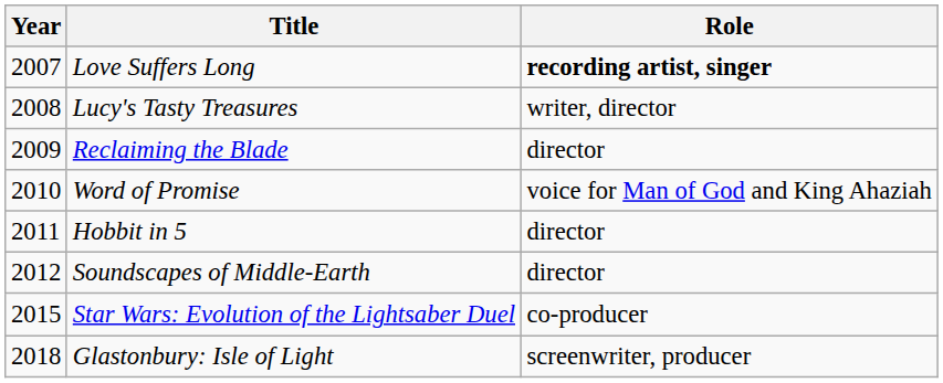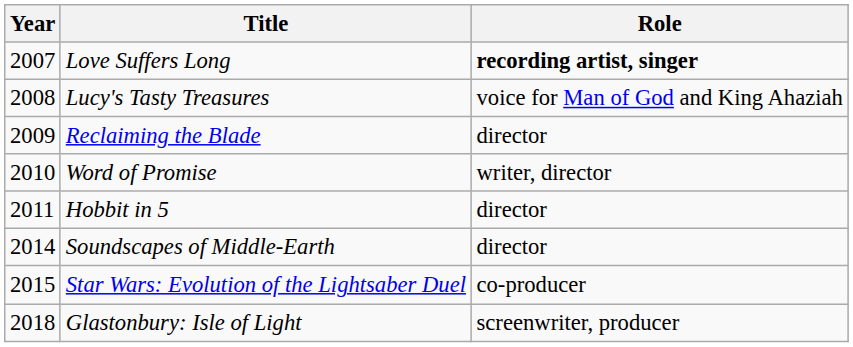 <table class="wikitable" style="font-size: 95%;">
 <tr>
 <th>Year</th>
 <th>Title</th>
 <th>Role</th>
 </tr>
 <tr>
 <td>2007</td>
 <td><em>Love Suffers Long</em></td>
 <td><strong>recording artist, singer</strong></td>
 </tr>
 <tr>
 <td>2008</td>
 <td><em>Lucy's Tasty Treasures</em></td>
-<td>writer, director</td>
+<td>voice for <a href='#'>Man of God</a> and King Ahaziah</td>
 </tr>
 <tr>
 <td>2009</td>
 <td><em><a href='#'>Reclaiming the Blade</a></em></td>
 <td>director</td>
 </tr>
 <tr>
 <td>2010</td>
 <td><em>Word of Promise</em></td>
-<td>voice for <a href='#'>Man of God</a> and King Ahaziah</td>
+<td>writer, director</td>
 </tr>
 <tr>
 <td>2011</td>
 <td><em>Hobbit in 5</em></td>
 <td>director</td>
 </tr>
 <tr>
-<td>2012</td>
+<td>2014</td>
 <td><em>Soundscapes of Middle-Earth</em></td>
 <td>director</td>
 </tr>
 <tr>
 <td>2015</td>
 <td><em><a href='#'>Star Wars: Evolution of the Lightsaber Duel</a></em></td>
 <td>co-producer</td>
 </tr>
 <tr>
 <td>2018</td>
 <td><em>Glastonbury: Isle of Light</em></td>
 <td>screenwriter, producer</td>
 </tr>
 </table>
